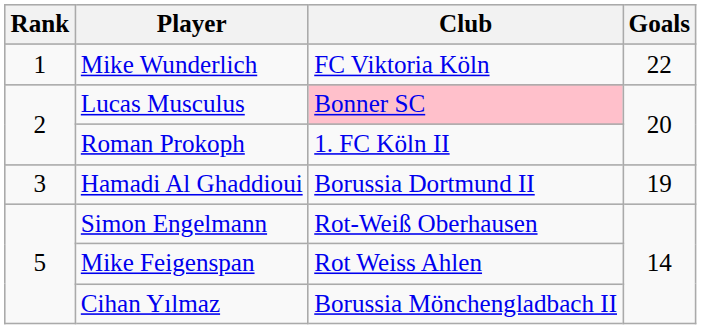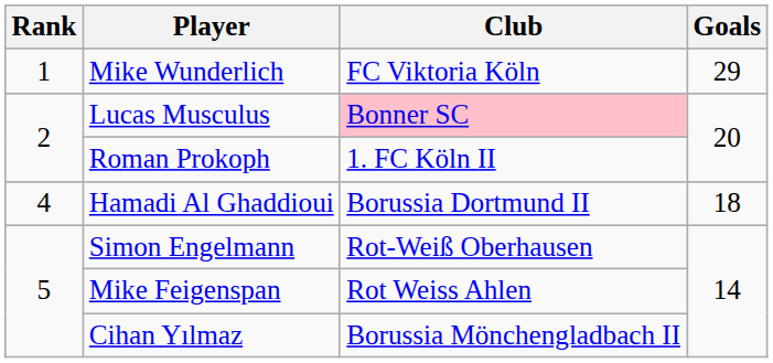 <table class="wikitable sortable" style="text-align:center">
 <tr>
 <th>Rank</th>
 <th>Player</th>
 <th>Club</th>
 <th>Goals</th>
 </tr>
 <tr>
 <td>1</td>
 <td align="left"> <a href='#'>Mike Wunderlich</a></td>
 <td align="left"><a href='#'>FC Viktoria Köln</a></td>
-<td>22</td>
+<td>29</td>
 </tr>
 <tr>
 <td rowspan=2>2</td>
 <td align="left"> <a href='#'>Lucas Musculus</a></td>
 <td align="left" style="background: pink;"><a href='#'>Bonner SC</a></td>
 <td rowspan=2>20</td>
 </tr>
 <tr>
 <td align="left"> <a href='#'>Roman Prokoph</a></td>
 <td align="left"><a href='#'>1. FC Köln II</a></td>
 </tr>
 <tr>
-<td>3</td>
+<td>4</td>
 <td align="left"> <a href='#'>Hamadi Al Ghaddioui</a></td>
 <td align="left"><a href='#'>Borussia Dortmund II</a></td>
-<td>19</td>
+<td>18</td>
 </tr>
 <tr>
 <td rowspan=3>5</td>
 <td align="left"> <a href='#'>Simon Engelmann</a></td>
 <td align="left"><a href='#'>Rot-Weiß Oberhausen</a></td>
 <td rowspan=3>14</td>
 </tr>
 <tr>
 <td align="left"> <a href='#'>Mike Feigenspan</a></td>
 <td align="left"><a href='#'>Rot Weiss Ahlen</a></td>
 </tr>
 <tr>
 <td align="left"> <a href='#'>Cihan Yılmaz</a></td>
 <td align="left"><a href='#'>Borussia Mönchengladbach II</a></td>
 </tr>
 </table>
